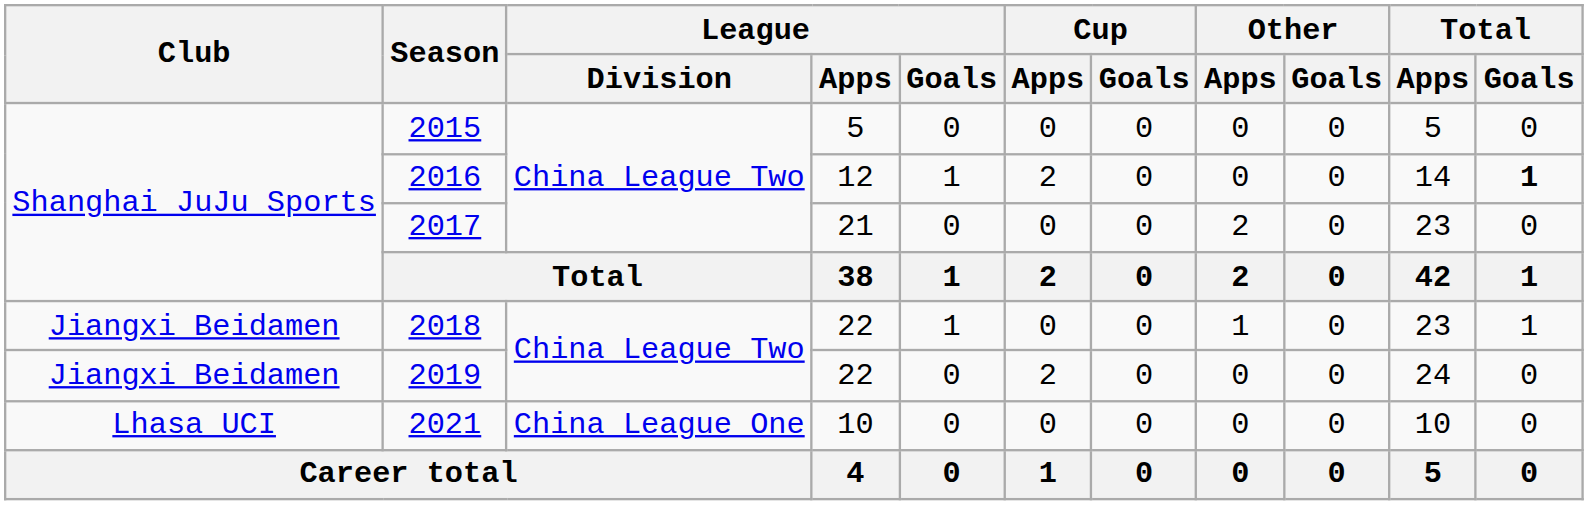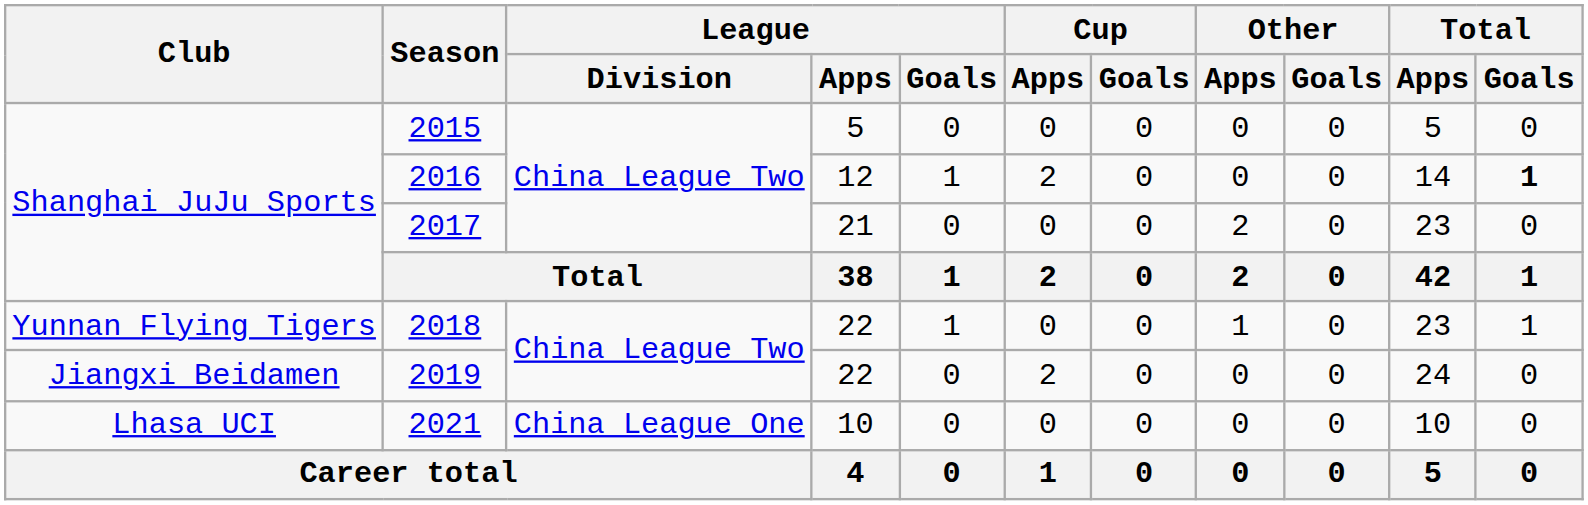 <table class="wikitable" style="text-align: center">
 <tr>
 <th rowspan="2">Club</th>
 <th rowspan="2">Season</th>
 <th colspan="3">League</th>
 <th colspan="2">Cup</th>
 <th colspan="2">Other</th>
 <th colspan="2">Total</th>
 </tr>
 <tr>
 <th>Division</th>
 <th>Apps</th>
 <th>Goals</th>
 <th>Apps</th>
 <th>Goals</th>
 <th>Apps</th>
 <th>Goals</th>
 <th>Apps</th>
 <th>Goals</th>
 </tr>
 <tr>
 <td rowspan="4"><a href='#'>Shanghai JuJu Sports</a></td>
 <td><a href='#'>2015</a></td>
 <td rowspan="3"><a href='#'>China League Two</a></td>
 <td>5</td>
 <td>0</td>
 <td>0</td>
 <td>0</td>
 <td>0</td>
 <td>0</td>
 <td>5</td>
 <td>0</td>
 </tr>
 <tr>
 <td><a href='#'>2016</a></td>
 <td>12</td>
 <td>1</td>
 <td>2</td>
 <td>0</td>
 <td>0</td>
 <td>0</td>
 <td>14</td>
 <td><strong>1</strong></td>
 </tr>
 <tr>
 <td><a href='#'>2017</a></td>
 <td>21</td>
 <td>0</td>
 <td>0</td>
 <td>0</td>
 <td>2</td>
 <td>0</td>
 <td>23</td>
 <td>0</td>
 </tr>
 <tr>
 <th colspan=2>Total</th>
 <th>38</th>
 <th>1</th>
 <th>2</th>
 <th>0</th>
 <th>2</th>
 <th>0</th>
 <th>42</th>
 <th>1</th>
 </tr>
 <tr>
-<td><a href='#'>Jiangxi Beidamen</a></td>
+<td><a href='#'>Yunnan Flying Tigers</a></td>
 <td><a href='#'>2018</a></td>
 <td rowspan="2"><a href='#'>China League Two</a></td>
 <td>22</td>
 <td>1</td>
 <td>0</td>
 <td>0</td>
 <td>1</td>
 <td>0</td>
 <td>23</td>
 <td>1</td>
 </tr>
 <tr>
 <td><a href='#'>Jiangxi Beidamen</a></td>
 <td><a href='#'>2019</a></td>
 <td>22</td>
 <td>0</td>
 <td>2</td>
 <td>0</td>
 <td>0</td>
 <td>0</td>
 <td>24</td>
 <td>0</td>
 </tr>
 <tr>
 <td><a href='#'>Lhasa UCI</a></td>
 <td><a href='#'>2021</a></td>
 <td><a href='#'>China League One</a></td>
 <td>10</td>
 <td>0</td>
 <td>0</td>
 <td>0</td>
 <td>0</td>
 <td>0</td>
 <td>10</td>
 <td>0</td>
 </tr>
 <tr>
 <th colspan=3>Career total</th>
 <th>4</th>
 <th>0</th>
 <th>1</th>
 <th>0</th>
 <th>0</th>
 <th>0</th>
 <th>5</th>
 <th>0</th>
 </tr>
 </table>
